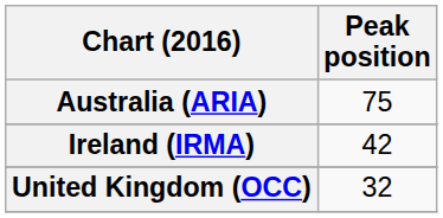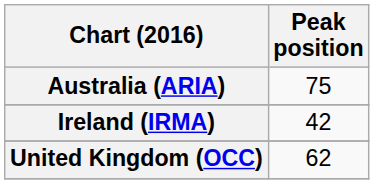 <table class="wikitable sortable plainrowheaders" style="text-align:center">
 <tr>
 <th scope="col">Chart (2016)</th>
 <th scope="col">Peak<br>position</th>
 </tr>
 <tr>
 <th scope="row">Australia (<a href='#'>ARIA</a>)</th>
 <td>75</td>
 </tr>
 <tr>
 </tr>
 <tr>
 </tr>
 <tr>
 </tr>
 <tr>
 </tr>
 <tr>
 <th scope="row">Ireland (<a href='#'>IRMA</a>)</th>
 <td>42</td>
 </tr>
 <tr>
 </tr>
 <tr>
 </tr>
 <tr>
 <th scope="row">United Kingdom (<a href='#'>OCC</a>)</th>
-<td>32</td>
+<td>62</td>
 </tr>
 <tr>
 </tr>
 </table>
